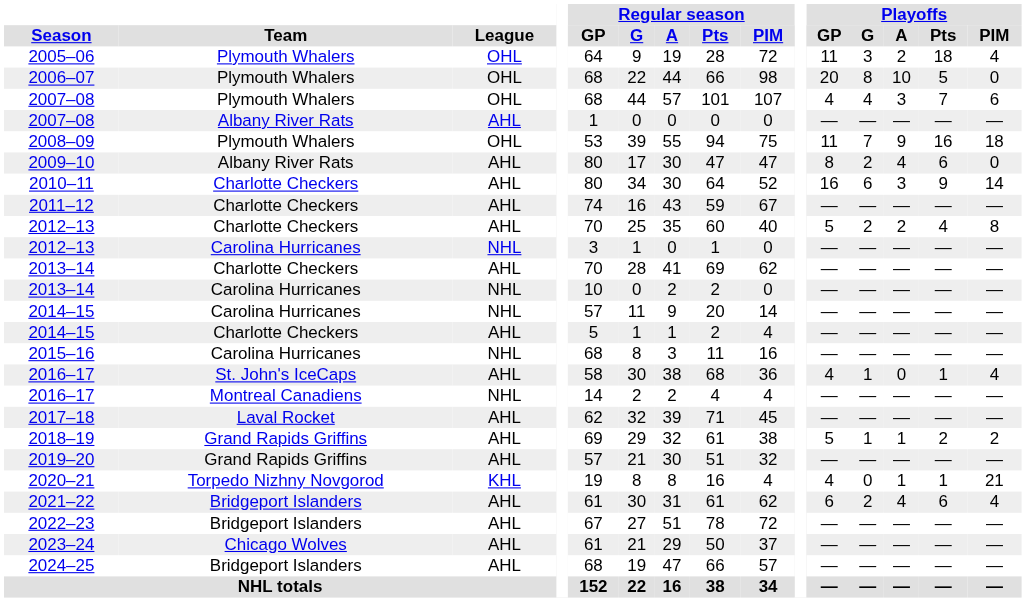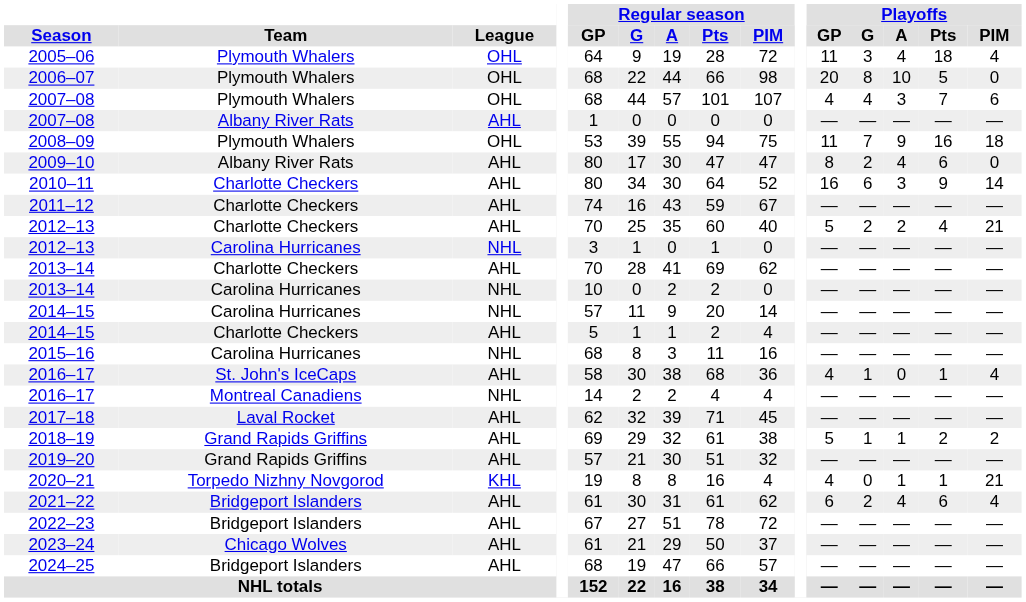 <table border="0" cellpadding="1" cellspacing="0" style="text-align:center; width:60em">
 <tr bgcolor="#e0e0e0">
 <th colspan="3" bgcolor="#ffffff"> </th>
 <th rowspan="99" bgcolor="#ffffff"> </th>
 <th colspan="5"><a href='#'>Regular season</a></th>
 <th rowspan="99" bgcolor="#ffffff"> </th>
 <th colspan="5"><a href='#'>Playoffs</a></th>
 </tr>
 <tr bgcolor="#e0e0e0">
 <th><a href='#'>Season</a></th>
 <th>Team</th>
 <th>League</th>
 <th>GP</th>
 <th><a href='#'>G</a></th>
 <th><a href='#'>A</a></th>
 <th><a href='#'>Pts</a></th>
 <th><a href='#'>PIM</a></th>
 <th>GP</th>
 <th>G</th>
 <th>A</th>
 <th>Pts</th>
 <th>PIM</th>
 </tr>
 <tr>
 <td><a href='#'>2005–06</a></td>
 <td><a href='#'>Plymouth Whalers</a></td>
 <td><a href='#'>OHL</a></td>
 <td>64</td>
 <td>9</td>
 <td>19</td>
 <td>28</td>
 <td>72</td>
 <td>11</td>
 <td>3</td>
-<td>2</td>
+<td>4</td>
 <td>18</td>
 <td>4</td>
 </tr>
 <tr bgcolor="#eeeeee">
 <td><a href='#'>2006–07</a></td>
 <td>Plymouth Whalers</td>
 <td>OHL</td>
 <td>68</td>
 <td>22</td>
 <td>44</td>
 <td>66</td>
 <td>98</td>
 <td>20</td>
 <td>8</td>
 <td>10</td>
 <td>5</td>
 <td>0</td>
 </tr>
 <tr>
 <td><a href='#'>2007–08</a></td>
 <td>Plymouth Whalers</td>
 <td>OHL</td>
 <td>68</td>
 <td>44</td>
 <td>57</td>
 <td>101</td>
 <td>107</td>
 <td>4</td>
 <td>4</td>
 <td>3</td>
 <td>7</td>
 <td>6</td>
 </tr>
 <tr bgcolor="#eeeeee">
 <td><a href='#'>2007–08</a></td>
 <td><a href='#'>Albany River Rats</a></td>
 <td><a href='#'>AHL</a></td>
 <td>1</td>
 <td>0</td>
 <td>0</td>
 <td>0</td>
 <td>0</td>
 <td>—</td>
 <td>—</td>
 <td>—</td>
 <td>—</td>
 <td>—</td>
 </tr>
 <tr>
 <td><a href='#'>2008–09</a></td>
 <td>Plymouth Whalers</td>
 <td>OHL</td>
 <td>53</td>
 <td>39</td>
 <td>55</td>
 <td>94</td>
 <td>75</td>
 <td>11</td>
 <td>7</td>
 <td>9</td>
 <td>16</td>
 <td>18</td>
 </tr>
 <tr bgcolor="#eeeeee">
 <td><a href='#'>2009–10</a></td>
 <td>Albany River Rats</td>
 <td>AHL</td>
 <td>80</td>
 <td>17</td>
 <td>30</td>
 <td>47</td>
 <td>47</td>
 <td>8</td>
 <td>2</td>
 <td>4</td>
 <td>6</td>
 <td>0</td>
 </tr>
 <tr>
 <td><a href='#'>2010–11</a></td>
 <td><a href='#'>Charlotte Checkers</a></td>
 <td>AHL</td>
 <td>80</td>
 <td>34</td>
 <td>30</td>
 <td>64</td>
 <td>52</td>
 <td>16</td>
 <td>6</td>
 <td>3</td>
 <td>9</td>
 <td>14</td>
 </tr>
 <tr bgcolor="#eeeeee">
 <td><a href='#'>2011–12</a></td>
 <td>Charlotte Checkers</td>
 <td>AHL</td>
 <td>74</td>
 <td>16</td>
 <td>43</td>
 <td>59</td>
 <td>67</td>
 <td>—</td>
 <td>—</td>
 <td>—</td>
 <td>—</td>
 <td>—</td>
 </tr>
 <tr>
 <td><a href='#'>2012–13</a></td>
 <td>Charlotte Checkers</td>
 <td>AHL</td>
 <td>70</td>
 <td>25</td>
 <td>35</td>
 <td>60</td>
 <td>40</td>
 <td>5</td>
 <td>2</td>
 <td>2</td>
 <td>4</td>
-<td>8</td>
+<td>21</td>
 </tr>
 <tr bgcolor="#eeeeee">
 <td><a href='#'>2012–13</a></td>
 <td><a href='#'>Carolina Hurricanes</a></td>
 <td><a href='#'>NHL</a></td>
 <td>3</td>
 <td>1</td>
 <td>0</td>
 <td>1</td>
 <td>0</td>
 <td>—</td>
 <td>—</td>
 <td>—</td>
 <td>—</td>
 <td>—</td>
 </tr>
 <tr>
 <td><a href='#'>2013–14</a></td>
 <td>Charlotte Checkers</td>
 <td>AHL</td>
 <td>70</td>
 <td>28</td>
 <td>41</td>
 <td>69</td>
 <td>62</td>
 <td>—</td>
 <td>—</td>
 <td>—</td>
 <td>—</td>
 <td>—</td>
 </tr>
 <tr bgcolor="#eeeeee">
 <td><a href='#'>2013–14</a></td>
 <td>Carolina Hurricanes</td>
 <td>NHL</td>
 <td>10</td>
 <td>0</td>
 <td>2</td>
 <td>2</td>
 <td>0</td>
 <td>—</td>
 <td>—</td>
 <td>—</td>
 <td>—</td>
 <td>—</td>
 </tr>
 <tr>
 <td><a href='#'>2014–15</a></td>
 <td>Carolina Hurricanes</td>
 <td>NHL</td>
 <td>57</td>
 <td>11</td>
 <td>9</td>
 <td>20</td>
 <td>14</td>
 <td>—</td>
 <td>—</td>
 <td>—</td>
 <td>—</td>
 <td>—</td>
 </tr>
 <tr bgcolor="#eeeeee">
 <td><a href='#'>2014–15</a></td>
 <td>Charlotte Checkers</td>
 <td>AHL</td>
 <td>5</td>
 <td>1</td>
 <td>1</td>
 <td>2</td>
 <td>4</td>
 <td>—</td>
 <td>—</td>
 <td>—</td>
 <td>—</td>
 <td>—</td>
 </tr>
 <tr>
 <td><a href='#'>2015–16</a></td>
 <td>Carolina Hurricanes</td>
 <td>NHL</td>
 <td>68</td>
 <td>8</td>
 <td>3</td>
 <td>11</td>
 <td>16</td>
 <td>—</td>
 <td>—</td>
 <td>—</td>
 <td>—</td>
 <td>—</td>
 </tr>
 <tr bgcolor="#eeeeee">
 <td><a href='#'>2016–17</a></td>
 <td><a href='#'>St. John's IceCaps</a></td>
 <td>AHL</td>
 <td>58</td>
 <td>30</td>
 <td>38</td>
 <td>68</td>
 <td>36</td>
 <td>4</td>
 <td>1</td>
 <td>0</td>
 <td>1</td>
 <td>4</td>
 </tr>
 <tr>
 <td><a href='#'>2016–17</a></td>
 <td><a href='#'>Montreal Canadiens</a></td>
 <td>NHL</td>
 <td>14</td>
 <td>2</td>
 <td>2</td>
 <td>4</td>
 <td>4</td>
 <td>—</td>
 <td>—</td>
 <td>—</td>
 <td>—</td>
 <td>—</td>
 </tr>
 <tr bgcolor="#eeeeee">
 <td><a href='#'>2017–18</a></td>
 <td><a href='#'>Laval Rocket</a></td>
 <td>AHL</td>
 <td>62</td>
 <td>32</td>
 <td>39</td>
 <td>71</td>
 <td>45</td>
 <td>—</td>
 <td>—</td>
 <td>—</td>
 <td>—</td>
 <td>—</td>
 </tr>
 <tr>
 <td><a href='#'>2018–19</a></td>
 <td><a href='#'>Grand Rapids Griffins</a></td>
 <td>AHL</td>
 <td>69</td>
 <td>29</td>
 <td>32</td>
 <td>61</td>
 <td>38</td>
 <td>5</td>
 <td>1</td>
 <td>1</td>
 <td>2</td>
 <td>2</td>
 </tr>
 <tr bgcolor="#eeeeee">
 <td><a href='#'>2019–20</a></td>
 <td>Grand Rapids Griffins</td>
 <td>AHL</td>
 <td>57</td>
 <td>21</td>
 <td>30</td>
 <td>51</td>
 <td>32</td>
 <td>—</td>
 <td>—</td>
 <td>—</td>
 <td>—</td>
 <td>—</td>
 </tr>
 <tr>
 <td><a href='#'>2020–21</a></td>
 <td><a href='#'>Torpedo Nizhny Novgorod</a></td>
 <td><a href='#'>KHL</a></td>
 <td>19</td>
 <td>8</td>
 <td>8</td>
 <td>16</td>
 <td>4</td>
 <td>4</td>
 <td>0</td>
 <td>1</td>
 <td>1</td>
 <td>21</td>
 </tr>
 <tr bgcolor="#eeeeee">
 <td><a href='#'>2021–22</a></td>
 <td><a href='#'>Bridgeport Islanders</a></td>
 <td>AHL</td>
 <td>61</td>
 <td>30</td>
 <td>31</td>
 <td>61</td>
 <td>62</td>
 <td>6</td>
 <td>2</td>
 <td>4</td>
 <td>6</td>
 <td>4</td>
 </tr>
 <tr>
 <td><a href='#'>2022–23</a></td>
 <td>Bridgeport Islanders</td>
 <td>AHL</td>
 <td>67</td>
 <td>27</td>
 <td>51</td>
 <td>78</td>
 <td>72</td>
 <td>—</td>
 <td>—</td>
 <td>—</td>
 <td>—</td>
 <td>—</td>
 </tr>
 <tr bgcolor="#eeeeee">
 <td><a href='#'>2023–24</a></td>
 <td><a href='#'>Chicago Wolves</a></td>
 <td>AHL</td>
 <td>61</td>
 <td>21</td>
 <td>29</td>
 <td>50</td>
 <td>37</td>
 <td>—</td>
 <td>—</td>
 <td>—</td>
 <td>—</td>
 <td>—</td>
 </tr>
 <tr>
 <td><a href='#'>2024–25</a></td>
 <td>Bridgeport Islanders</td>
 <td>AHL</td>
 <td>68</td>
 <td>19</td>
 <td>47</td>
 <td>66</td>
 <td>57</td>
 <td>—</td>
 <td>—</td>
 <td>—</td>
 <td>—</td>
 <td>—</td>
 </tr>
 <tr bgcolor="#e0e0e0">
 <th colspan="3">NHL totals</th>
 <th>152</th>
 <th>22</th>
 <th>16</th>
 <th>38</th>
 <th>34</th>
 <th>—</th>
 <th>—</th>
 <th>—</th>
 <th>—</th>
 <th>—</th>
 </tr>
 </table>
